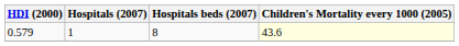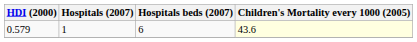 <table class="wikitable" border="1">
 <tr>
 <th><a href='#'>HDI</a> (2000)</th>
 <th>Hospitals (2007)</th>
 <th>Hospitals beds (2007)</th>
 <th>Children's Mortality every 1000 (2005)</th>
 </tr>
 <tr>
 <td>0.579</td>
 <td>1</td>
-<td>8</td>
+<td>6</td>
 <td style="background: lightyellow;">43.6</td>
 </tr>
 <tr>
 </tr>
 </table>
